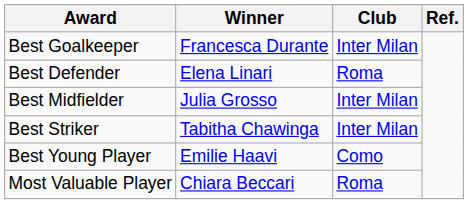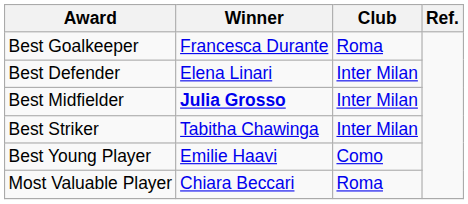 <table class="wikitable">
 <tr>
 <th>Award</th>
 <th>Winner</th>
 <th>Club</th>
 <th>Ref.</th>
 </tr>
 <tr>
 <td>Best Goalkeeper</td>
 <td> <a href='#'>Francesca Durante</a></td>
-<td><a href='#'>Inter Milan</a></td>
+<td><a href='#'>Roma</a></td>
 <td rowspan=6></td>
 </tr>
 <tr>
 <td>Best Defender</td>
 <td> <a href='#'>Elena Linari</a></td>
-<td><a href='#'>Roma</a></td>
+<td><a href='#'>Inter Milan</a></td>
 </tr>
 <tr>
 <td>Best Midfielder</td>
-<td> <a href='#'>Julia Grosso</a></td>
+<td><strong> <a href='#'>Julia Grosso</a></strong></td>
 <td><a href='#'>Inter Milan</a></td>
 </tr>
 <tr>
 <td>Best Striker</td>
 <td> <a href='#'>Tabitha Chawinga</a></td>
 <td><a href='#'>Inter Milan</a></td>
 </tr>
 <tr>
 <td>Best Young Player</td>
 <td> <a href='#'>Emilie Haavi</a></td>
 <td><a href='#'>Como</a></td>
 </tr>
 <tr>
 <td>Most Valuable Player</td>
 <td> <a href='#'>Chiara Beccari</a></td>
 <td><a href='#'>Roma</a></td>
 </tr>
 <tr>
 </tr>
 </table>
